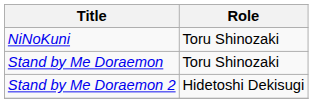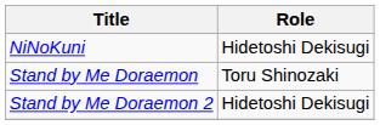 <table class="wikitable">
 <tr>
 <th>Title</th>
 <th>Role</th>
 </tr>
 <tr>
 <td><em><a href='#'>NiNoKuni</a></em></td>
-<td>Toru Shinozaki</td>
+<td>Hidetoshi Dekisugi</td>
 </tr>
 <tr>
 <td><em><a href='#'>Stand by Me Doraemon</a></em></td>
 <td>Toru Shinozaki</td>
 </tr>
 <tr>
 <td><em><a href='#'>Stand by Me Doraemon 2</a></em></td>
 <td>Hidetoshi Dekisugi</td>
 </tr>
 <tr>
 </tr>
 </table>
